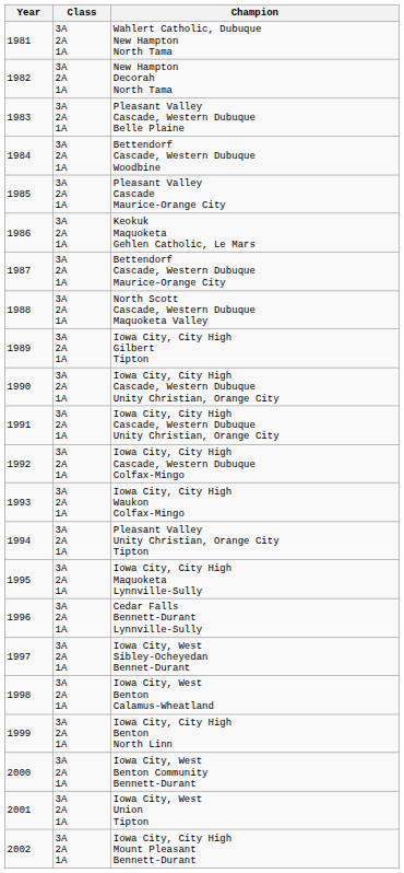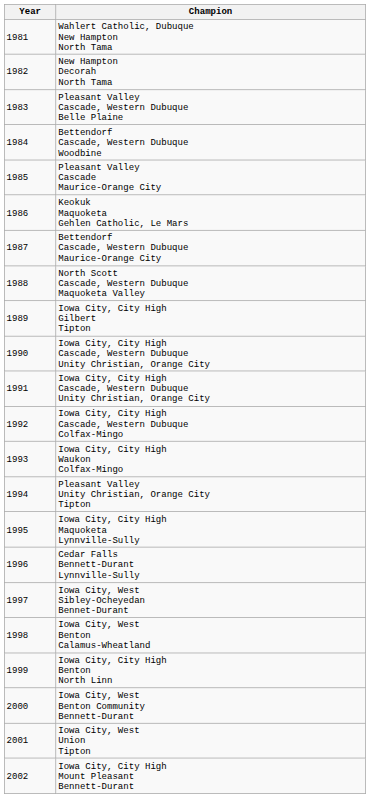 <table class="wikitable collapsible collapsed" style="font-size:88%; min-width:40em">
 <tr>
 <th>Year</th>
-<th>Class</th>
 <th>Champion</th>
 </tr>
 <tr>
 <td>1981</td>
-<td>3A<br>2A<br>1A</td>
 <td>Wahlert Catholic, Dubuque<br>New Hampton<br>North Tama</td>
 </tr>
 <tr>
 <td>1982</td>
-<td>3A<br>2A<br>1A</td>
 <td>New Hampton<br>Decorah<br>North Tama</td>
 </tr>
 <tr>
 <td>1983</td>
-<td>3A<br>2A<br>1A</td>
 <td>Pleasant Valley<br>Cascade, Western Dubuque<br>Belle Plaine</td>
 </tr>
 <tr>
 <td>1984</td>
-<td>3A<br>2A<br>1A</td>
 <td>Bettendorf<br>Cascade, Western Dubuque<br>Woodbine</td>
 </tr>
 <tr>
 <td>1985</td>
-<td>3A<br>2A<br>1A</td>
 <td>Pleasant Valley<br>Cascade<br>Maurice-Orange City</td>
 </tr>
 <tr>
 <td>1986</td>
-<td>3A<br>2A<br>1A</td>
 <td>Keokuk<br>Maquoketa<br>Gehlen Catholic, Le Mars</td>
 </tr>
 <tr>
 <td>1987</td>
-<td>3A<br>2A<br>1A</td>
 <td>Bettendorf<br>Cascade, Western Dubuque<br>Maurice-Orange City</td>
 </tr>
 <tr>
 <td>1988</td>
-<td>3A<br>2A<br>1A</td>
 <td>North Scott<br>Cascade, Western Dubuque<br>Maquoketa Valley</td>
 </tr>
 <tr>
 <td>1989</td>
-<td>3A<br>2A<br>1A</td>
 <td>Iowa City, City High<br>Gilbert<br>Tipton</td>
 </tr>
 <tr>
 <td>1990</td>
-<td>3A<br>2A<br>1A</td>
 <td>Iowa City, City High<br>Cascade, Western Dubuque<br>Unity Christian, Orange City</td>
 </tr>
 <tr>
 <td>1991</td>
-<td>3A<br>2A<br>1A</td>
 <td>Iowa City, City High<br>Cascade, Western Dubuque<br>Unity Christian, Orange City</td>
 </tr>
 <tr>
 <td>1992</td>
-<td>3A<br>2A<br>1A</td>
 <td>Iowa City, City High<br>Cascade, Western Dubuque<br>Colfax-Mingo</td>
 </tr>
 <tr>
 <td>1993</td>
-<td>3A<br>2A<br>1A</td>
 <td>Iowa City, City High<br>Waukon<br>Colfax-Mingo</td>
 </tr>
 <tr>
 <td>1994</td>
-<td>3A<br>2A<br>1A</td>
 <td>Pleasant Valley<br>Unity Christian, Orange City<br>Tipton</td>
 </tr>
 <tr>
 <td>1995</td>
-<td>3A<br>2A<br>1A</td>
 <td>Iowa City, City High<br>Maquoketa<br>Lynnville-Sully</td>
 </tr>
 <tr>
 <td>1996</td>
-<td>3A<br>2A<br>1A</td>
 <td>Cedar Falls<br>Bennett-Durant<br>Lynnville-Sully</td>
 </tr>
 <tr>
 <td>1997</td>
-<td>3A<br>2A<br>1A</td>
 <td>Iowa City, West<br>Sibley-Ocheyedan<br>Bennet-Durant</td>
 </tr>
 <tr>
 <td>1998</td>
-<td>3A<br>2A<br>1A</td>
 <td>Iowa City, West<br>Benton<br>Calamus-Wheatland</td>
 </tr>
 <tr>
 <td>1999</td>
-<td>3A<br>2A<br>1A</td>
 <td>Iowa City, City High<br>Benton<br>North Linn</td>
 </tr>
 <tr>
 <td>2000</td>
-<td>3A<br>2A<br>1A</td>
 <td>Iowa City, West<br>Benton Community<br>Bennett-Durant</td>
 </tr>
 <tr>
 <td>2001</td>
-<td>3A<br>2A<br>1A</td>
 <td>Iowa City, West<br>Union<br>Tipton</td>
 </tr>
 <tr>
 <td>2002</td>
-<td>3A<br>2A<br>1A</td>
 <td>Iowa City, City High<br>Mount Pleasant<br>Bennett-Durant</td>
 </tr>
 </table>
